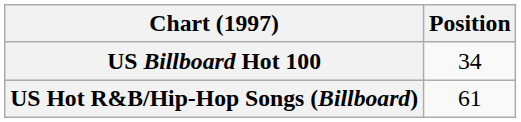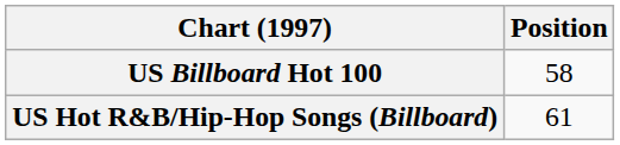 <table class="wikitable sortable plainrowheaders" style="text-align:center">
 <tr>
 <th scope="col">Chart (1997)</th>
 <th scope="col">Position</th>
 </tr>
 <tr>
 <th scope="row">US <em>Billboard</em> Hot 100</th>
-<td>34</td>
+<td>58</td>
 </tr>
 <tr>
 <th scope="row">US Hot R&B/Hip-Hop Songs (<em>Billboard</em>)</th>
 <td>61</td>
 </tr>
 </table>
